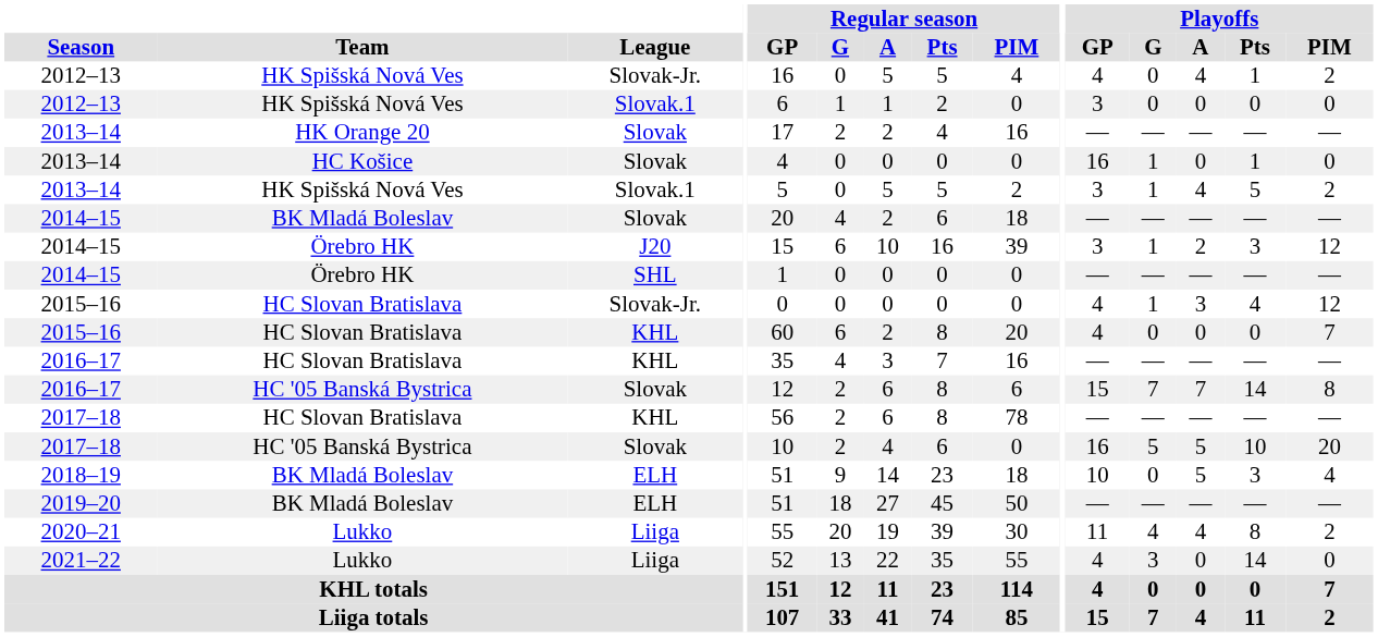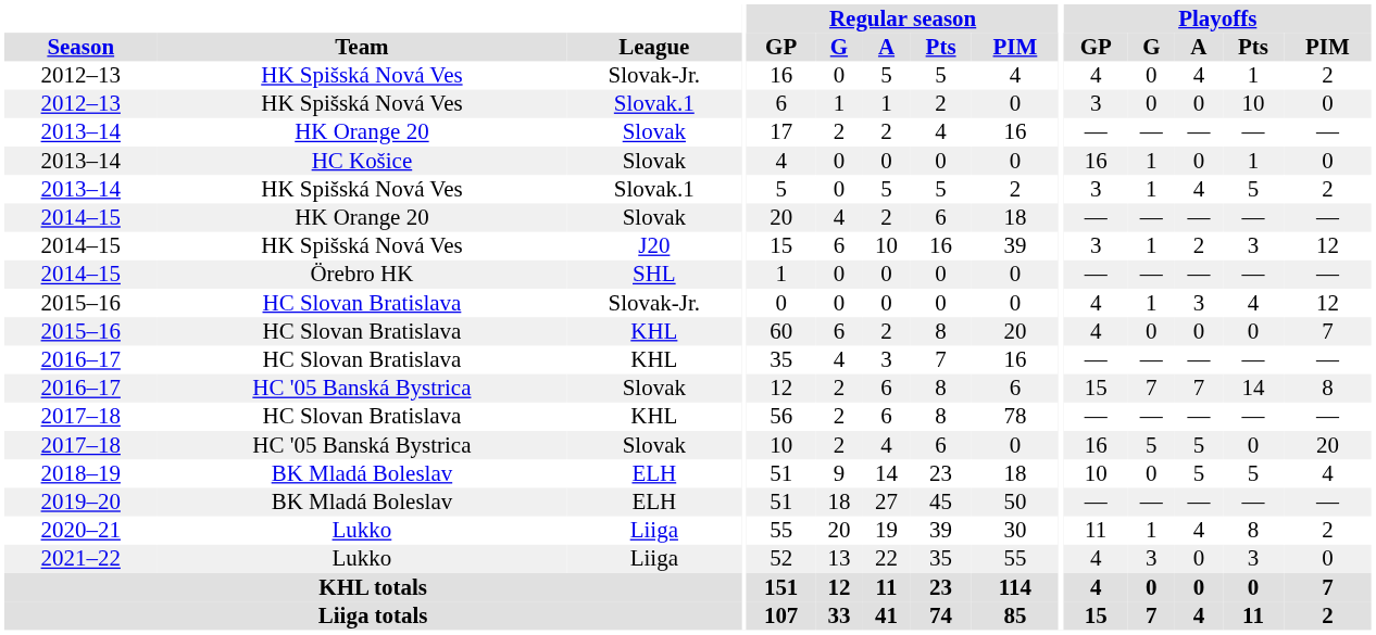 <table border="0" cellpadding="1" cellspacing="0" style="text-align:center; width:60em">
 <tr bgcolor="#e0e0e0">
 <th colspan="3" bgcolor="#ffffff"></th>
 <th rowspan="99" bgcolor="#ffffff"></th>
 <th colspan="5"><a href='#'>Regular season</a></th>
 <th rowspan="99" bgcolor="#ffffff"></th>
 <th colspan="5"><a href='#'>Playoffs</a></th>
 </tr>
 <tr bgcolor="#e0e0e0">
 <th><a href='#'>Season</a></th>
 <th>Team</th>
 <th>League</th>
 <th>GP</th>
 <th><a href='#'>G</a></th>
 <th><a href='#'>A</a></th>
 <th><a href='#'>Pts</a></th>
 <th><a href='#'>PIM</a></th>
 <th>GP</th>
 <th>G</th>
 <th>A</th>
 <th>Pts</th>
 <th>PIM</th>
 </tr>
 <tr>
 <td>2012–13</td>
 <td><a href='#'>HK Spišská Nová Ves</a></td>
 <td>Slovak-Jr.</td>
 <td>16</td>
 <td>0</td>
 <td>5</td>
 <td>5</td>
 <td>4</td>
 <td>4</td>
 <td>0</td>
 <td>4</td>
 <td>1</td>
 <td>2</td>
 </tr>
 <tr bgcolor="#f0f0f0">
 <td><a href='#'>2012–13</a></td>
 <td>HK Spišská Nová Ves</td>
 <td><a href='#'>Slovak.1</a></td>
 <td>6</td>
 <td>1</td>
 <td>1</td>
 <td>2</td>
 <td>0</td>
 <td>3</td>
 <td>0</td>
 <td>0</td>
-<td>0</td>
+<td>10</td>
 <td>0</td>
 </tr>
 <tr>
 <td><a href='#'>2013–14</a></td>
 <td><a href='#'>HK Orange 20</a></td>
 <td><a href='#'>Slovak</a></td>
 <td>17</td>
 <td>2</td>
 <td>2</td>
 <td>4</td>
 <td>16</td>
 <td>—</td>
 <td>—</td>
 <td>—</td>
 <td>—</td>
 <td>—</td>
 </tr>
 <tr bgcolor="#f0f0f0">
 <td>2013–14</td>
 <td><a href='#'>HC Košice</a></td>
 <td>Slovak</td>
 <td>4</td>
 <td>0</td>
 <td>0</td>
 <td>0</td>
 <td>0</td>
 <td>16</td>
 <td>1</td>
 <td>0</td>
 <td>1</td>
 <td>0</td>
 </tr>
 <tr>
 <td><a href='#'>2013–14</a></td>
 <td>HK Spišská Nová Ves</td>
 <td>Slovak.1</td>
 <td>5</td>
 <td>0</td>
 <td>5</td>
 <td>5</td>
 <td>2</td>
 <td>3</td>
 <td>1</td>
 <td>4</td>
 <td>5</td>
 <td>2</td>
 </tr>
 <tr bgcolor="#f0f0f0">
 <td><a href='#'>2014–15</a></td>
-<td><a href='#'>BK Mladá Boleslav</a></td>
+<td>HK Orange 20</td>
 <td>Slovak</td>
 <td>20</td>
 <td>4</td>
 <td>2</td>
 <td>6</td>
 <td>18</td>
 <td>—</td>
 <td>—</td>
 <td>—</td>
 <td>—</td>
 <td>—</td>
 </tr>
 <tr>
 <td>2014–15</td>
-<td><a href='#'>Örebro HK</a></td>
+<td>HK Spišská Nová Ves</td>
 <td><a href='#'>J20</a></td>
 <td>15</td>
 <td>6</td>
 <td>10</td>
 <td>16</td>
 <td>39</td>
 <td>3</td>
 <td>1</td>
 <td>2</td>
 <td>3</td>
 <td>12</td>
 </tr>
 <tr bgcolor="#f0f0f0">
 <td><a href='#'>2014–15</a></td>
 <td>Örebro HK</td>
 <td><a href='#'>SHL</a></td>
 <td>1</td>
 <td>0</td>
 <td>0</td>
 <td>0</td>
 <td>0</td>
 <td>—</td>
 <td>—</td>
 <td>—</td>
 <td>—</td>
 <td>—</td>
 </tr>
 <tr>
 <td>2015–16</td>
 <td><a href='#'>HC Slovan Bratislava</a></td>
 <td>Slovak-Jr.</td>
 <td>0</td>
 <td>0</td>
 <td>0</td>
 <td>0</td>
 <td>0</td>
 <td>4</td>
 <td>1</td>
 <td>3</td>
 <td>4</td>
 <td>12</td>
 </tr>
 <tr bgcolor="#f0f0f0">
 <td><a href='#'>2015–16</a></td>
 <td>HC Slovan Bratislava</td>
 <td><a href='#'>KHL</a></td>
 <td>60</td>
 <td>6</td>
 <td>2</td>
 <td>8</td>
 <td>20</td>
 <td>4</td>
 <td>0</td>
 <td>0</td>
 <td>0</td>
 <td>7</td>
 </tr>
 <tr>
 <td><a href='#'>2016–17</a></td>
 <td>HC Slovan Bratislava</td>
 <td>KHL</td>
 <td>35</td>
 <td>4</td>
 <td>3</td>
 <td>7</td>
 <td>16</td>
 <td>—</td>
 <td>—</td>
 <td>—</td>
 <td>—</td>
 <td>—</td>
 </tr>
 <tr bgcolor="#f0f0f0">
 <td><a href='#'>2016–17</a></td>
 <td><a href='#'>HC '05 Banská Bystrica</a></td>
 <td>Slovak</td>
 <td>12</td>
 <td>2</td>
 <td>6</td>
 <td>8</td>
 <td>6</td>
 <td>15</td>
 <td>7</td>
 <td>7</td>
 <td>14</td>
 <td>8</td>
 </tr>
 <tr>
 <td><a href='#'>2017–18</a></td>
 <td>HC Slovan Bratislava</td>
 <td>KHL</td>
 <td>56</td>
 <td>2</td>
 <td>6</td>
 <td>8</td>
 <td>78</td>
 <td>—</td>
 <td>—</td>
 <td>—</td>
 <td>—</td>
 <td>—</td>
 </tr>
 <tr bgcolor="#f0f0f0">
 <td><a href='#'>2017–18</a></td>
 <td>HC '05 Banská Bystrica</td>
 <td>Slovak</td>
 <td>10</td>
 <td>2</td>
 <td>4</td>
 <td>6</td>
 <td>0</td>
 <td>16</td>
 <td>5</td>
 <td>5</td>
-<td>10</td>
+<td>0</td>
 <td>20</td>
 </tr>
 <tr>
 <td><a href='#'>2018–19</a></td>
 <td><a href='#'>BK Mladá Boleslav</a></td>
 <td><a href='#'>ELH</a></td>
 <td>51</td>
 <td>9</td>
 <td>14</td>
 <td>23</td>
 <td>18</td>
 <td>10</td>
 <td>0</td>
 <td>5</td>
-<td>3</td>
+<td>5</td>
 <td>4</td>
 </tr>
 <tr bgcolor="#f0f0f0">
 <td><a href='#'>2019–20</a></td>
 <td>BK Mladá Boleslav</td>
 <td>ELH</td>
 <td>51</td>
 <td>18</td>
 <td>27</td>
 <td>45</td>
 <td>50</td>
 <td>—</td>
 <td>—</td>
 <td>—</td>
 <td>—</td>
 <td>—</td>
 </tr>
 <tr>
 <td><a href='#'>2020–21</a></td>
 <td><a href='#'>Lukko</a></td>
 <td><a href='#'>Liiga</a></td>
 <td>55</td>
 <td>20</td>
 <td>19</td>
 <td>39</td>
 <td>30</td>
 <td>11</td>
-<td>4</td>
+<td>1</td>
 <td>4</td>
 <td>8</td>
 <td>2</td>
 </tr>
 <tr bgcolor="#f0f0f0">
 <td><a href='#'>2021–22</a></td>
 <td>Lukko</td>
 <td>Liiga</td>
 <td>52</td>
 <td>13</td>
 <td>22</td>
 <td>35</td>
 <td>55</td>
 <td>4</td>
 <td>3</td>
 <td>0</td>
-<td>14</td>
+<td>3</td>
 <td>0</td>
 </tr>
 <tr bgcolor="#e0e0e0">
 <th colspan="3">KHL totals</th>
 <th>151</th>
 <th>12</th>
 <th>11</th>
 <th>23</th>
 <th>114</th>
 <th>4</th>
 <th>0</th>
 <th>0</th>
 <th>0</th>
 <th>7</th>
 </tr>
 <tr bgcolor="#e0e0e0">
 <th colspan="3">Liiga totals</th>
 <th>107</th>
 <th>33</th>
 <th>41</th>
 <th>74</th>
 <th>85</th>
 <th>15</th>
 <th>7</th>
 <th>4</th>
 <th>11</th>
 <th>2</th>
 </tr>
 </table>
